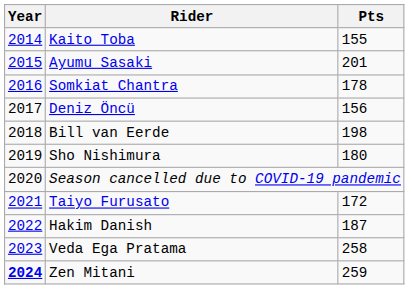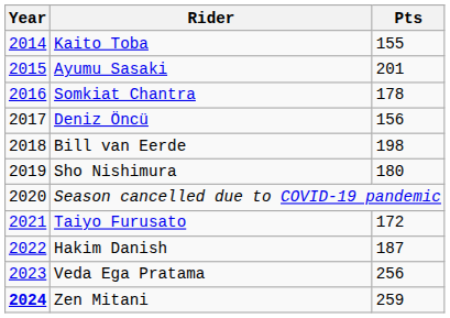 <table class="wikitable">
 <tr>
 <th>Year</th>
 <th>Rider</th>
 <th>Pts</th>
 </tr>
 <tr>
 <td><a href='#'>2014</a></td>
 <td> <a href='#'>Kaito Toba</a></td>
 <td>155</td>
 </tr>
 <tr>
 <td><a href='#'>2015</a></td>
 <td> <a href='#'>Ayumu Sasaki</a></td>
 <td>201</td>
 </tr>
 <tr>
 <td><a href='#'>2016</a></td>
 <td> <a href='#'>Somkiat Chantra</a></td>
 <td>178</td>
 </tr>
 <tr>
 <td>2017</td>
 <td> <a href='#'>Deniz Öncü</a></td>
 <td>156</td>
 </tr>
 <tr>
 <td>2018</td>
 <td> Bill van Eerde</td>
 <td>198</td>
 </tr>
 <tr>
 <td>2019</td>
 <td> Sho Nishimura</td>
 <td>180</td>
 </tr>
 <tr>
 <td>2020</td>
 <td colspan=2><em>Season cancelled due to <a href='#'>COVID-19 pandemic</a></em></td>
 </tr>
 <tr>
 <td><a href='#'>2021</a></td>
 <td> <a href='#'>Taiyo Furusato</a></td>
 <td>172</td>
 </tr>
 <tr>
 <td><a href='#'>2022</a></td>
 <td> Hakim Danish</td>
 <td>187</td>
 </tr>
 <tr>
 <td><a href='#'>2023</a></td>
 <td> Veda Ega Pratama</td>
-<td>258</td>
+<td>256</td>
 </tr>
 <tr>
 <td><strong><a href='#'>2024</a></strong></td>
 <td> Zen Mitani</td>
 <td>259</td>
 </tr>
 </table>
